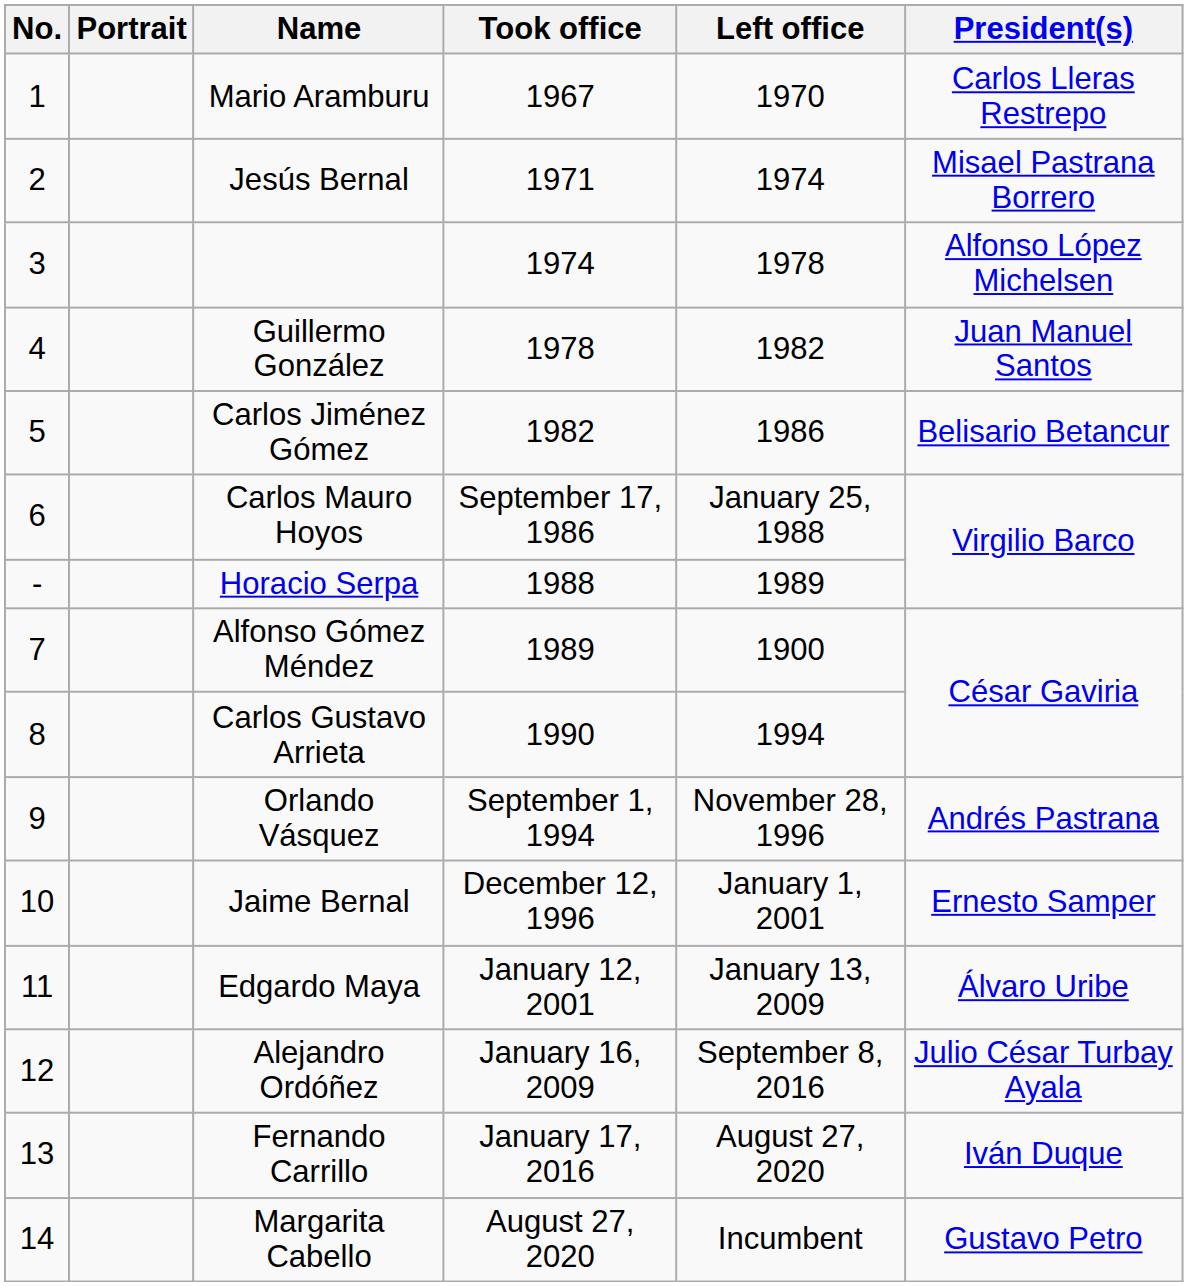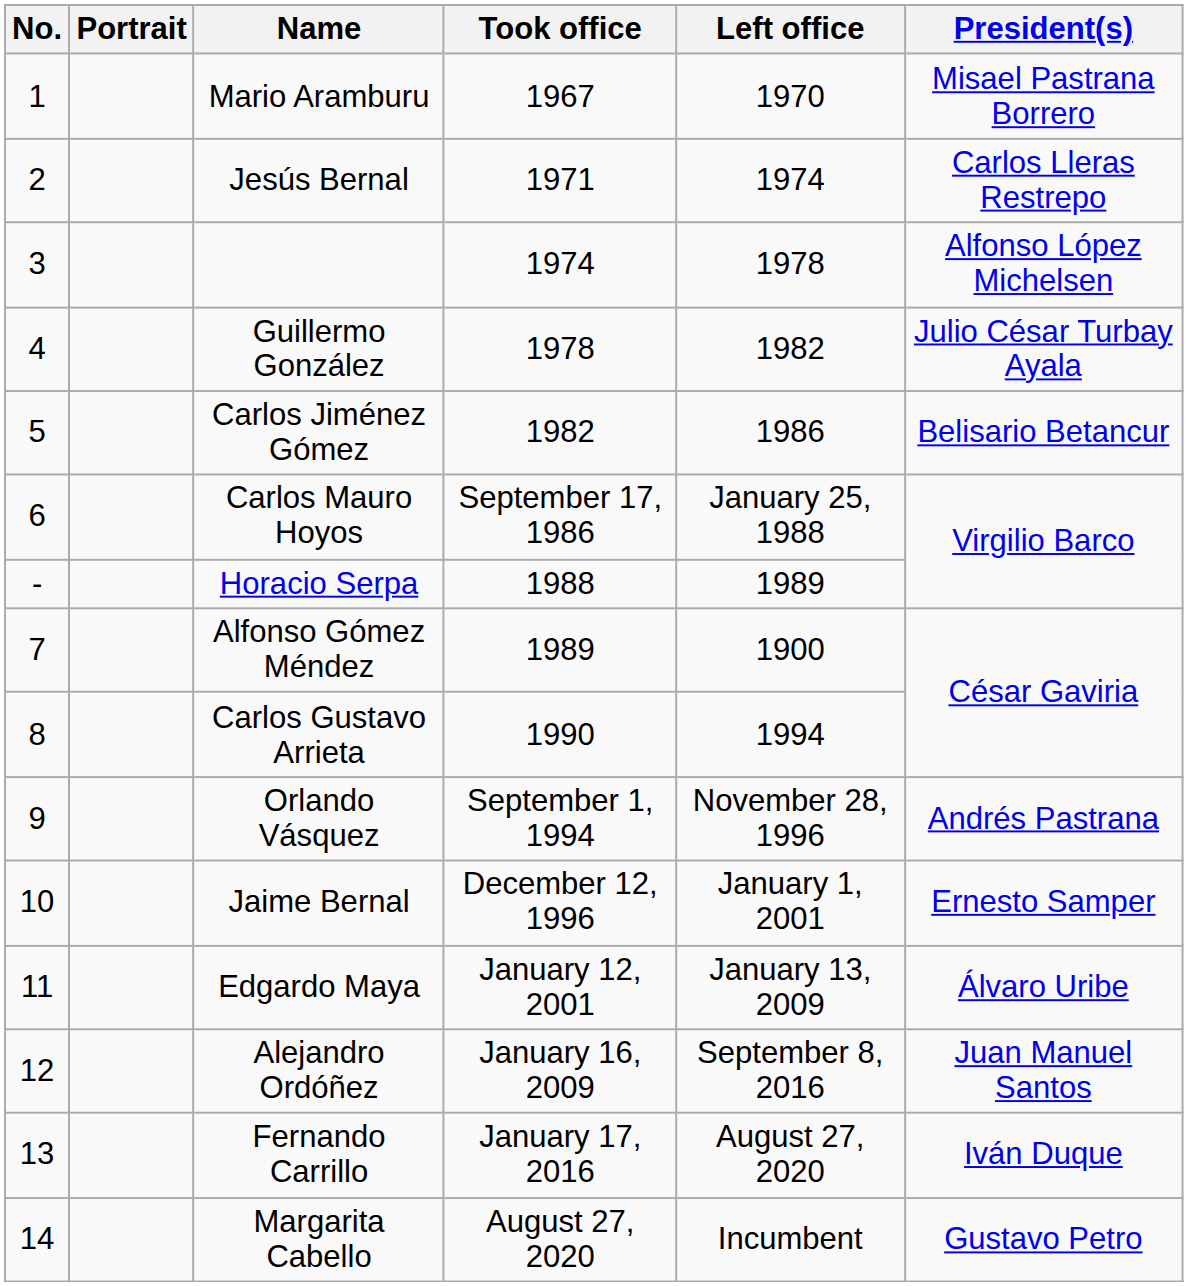 <table class="wikitable mw-collapsible" style="clear:right; text-align:center">
 <tr>
 <th>No.</th>
 <th>Portrait</th>
 <th>Name</th>
 <th>Took office</th>
 <th>Left office</th>
 <th colspan=2><a href='#'>President(s)</a></th>
 </tr>
 <tr>
 <td>1</td>
 <td></td>
 <td>Mario Aramburu</td>
 <td>1967</td>
 <td>1970</td>
-<td><a href='#'>Carlos Lleras Restrepo</a></td>
+<td><a href='#'>Misael Pastrana Borrero</a></td>
 </tr>
 <tr>
 <td>2</td>
 <td></td>
 <td>Jesús Bernal</td>
 <td>1971</td>
 <td>1974</td>
-<td><a href='#'>Misael Pastrana Borrero</a></td>
+<td><a href='#'>Carlos Lleras Restrepo</a></td>
 </tr>
 <tr>
 <td>3</td>
 <td></td>
 <td></td>
 <td>1974</td>
 <td>1978</td>
 <td><a href='#'>Alfonso López Michelsen</a></td>
 </tr>
 <tr>
 <td>4</td>
 <td></td>
 <td>Guillermo González</td>
 <td>1978</td>
 <td>1982</td>
-<td><a href='#'>Juan Manuel Santos</a></td>
+<td><a href='#'>Julio César Turbay Ayala</a></td>
 </tr>
 <tr>
 <td>5</td>
 <td></td>
 <td>Carlos Jiménez Gómez</td>
 <td>1982</td>
 <td>1986</td>
 <td><a href='#'>Belisario Betancur</a></td>
 </tr>
 <tr>
 <td>6</td>
 <td></td>
 <td>Carlos Mauro Hoyos</td>
 <td>September 17, 1986</td>
 <td>January 25, 1988</td>
 <td rowspan="2"><a href='#'>Virgilio Barco</a></td>
 </tr>
 <tr>
 <td>-</td>
 <td></td>
 <td><a href='#'>Horacio Serpa</a></td>
 <td>1988</td>
 <td>1989</td>
 </tr>
 <tr>
 <td>7</td>
 <td></td>
 <td>Alfonso Gómez Méndez</td>
 <td>1989</td>
 <td>1900</td>
 <td rowspan="2"><a href='#'>César Gaviria</a></td>
 </tr>
 <tr>
 <td>8</td>
 <td></td>
 <td>Carlos Gustavo Arrieta</td>
 <td>1990</td>
 <td>1994</td>
 </tr>
 <tr>
 <td>9</td>
 <td></td>
 <td>Orlando Vásquez</td>
 <td>September 1, 1994</td>
 <td>November 28, 1996</td>
 <td><a href='#'>Andrés Pastrana</a></td>
 </tr>
 <tr>
 <td>10</td>
 <td></td>
 <td>Jaime Bernal</td>
 <td>December 12, 1996</td>
 <td>January 1, 2001</td>
 <td><a href='#'>Ernesto Samper</a></td>
 </tr>
 <tr>
 <td>11</td>
 <td></td>
 <td>Edgardo Maya</td>
 <td>January 12, 2001</td>
 <td>January 13, 2009</td>
 <td><a href='#'>Álvaro Uribe</a></td>
 </tr>
 <tr>
 <td>12</td>
 <td></td>
 <td>Alejandro Ordóñez</td>
 <td>January 16, 2009</td>
 <td>September 8, 2016</td>
-<td><a href='#'>Julio César Turbay Ayala</a></td>
+<td><a href='#'>Juan Manuel Santos</a></td>
 </tr>
 <tr>
 <td>13</td>
 <td></td>
 <td>Fernando Carrillo</td>
 <td>January 17, 2016</td>
 <td>August 27, 2020</td>
 <td><a href='#'>Iván Duque</a></td>
 </tr>
 <tr>
 <td>14</td>
 <td></td>
 <td>Margarita Cabello</td>
 <td>August 27, 2020</td>
 <td>Incumbent</td>
 <td><a href='#'>Gustavo Petro</a></td>
 </tr>
 </table>
